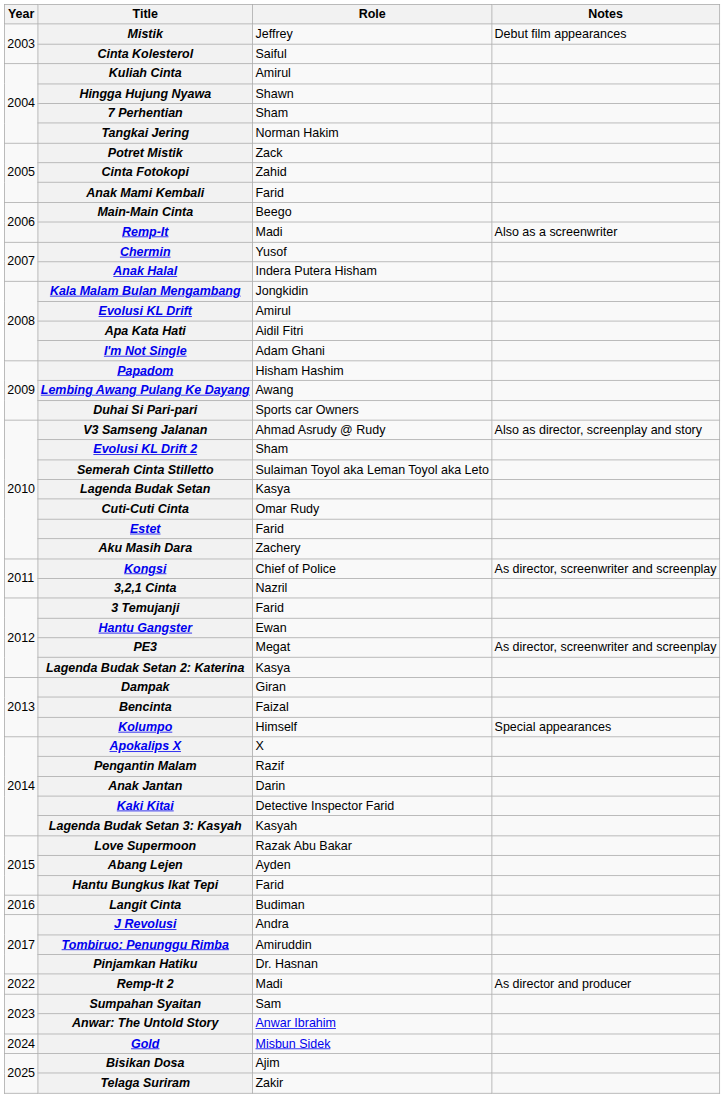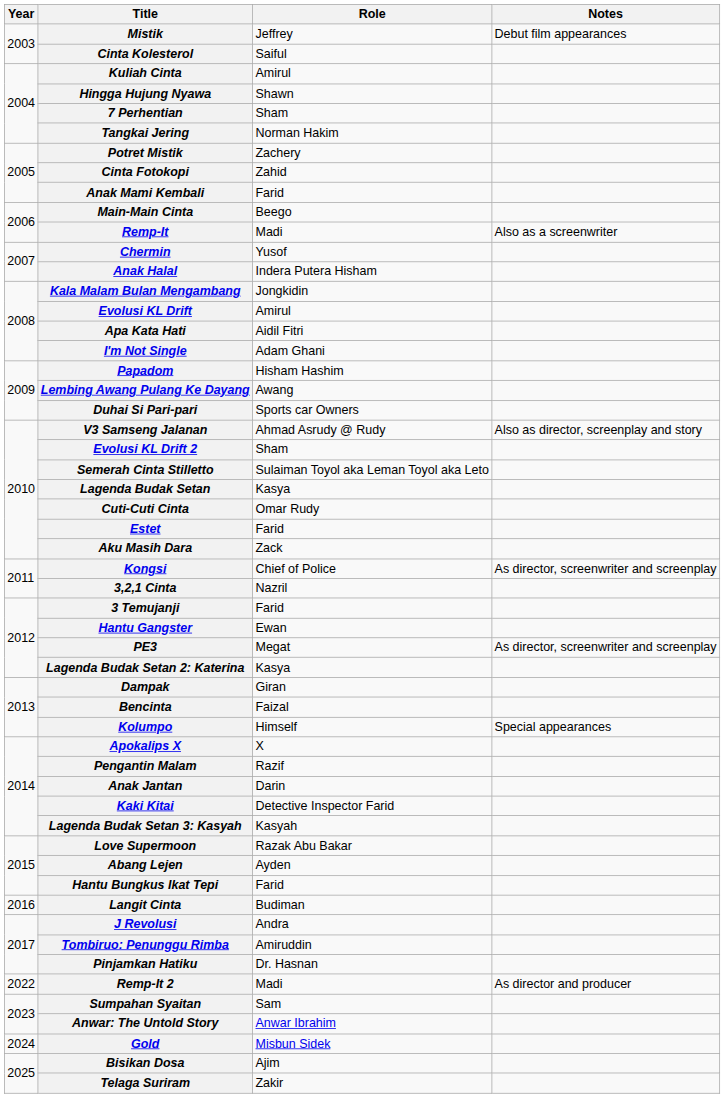 <table class="wikitable">
 <tr>
 <th>Year</th>
 <th>Title</th>
 <th>Role</th>
 <th>Notes</th>
 </tr>
 <tr>
 <td rowspan="2">2003</td>
 <th><em>Mistik</em></th>
 <td>Jeffrey</td>
 <td>Debut film appearances</td>
 </tr>
 <tr>
 <th><em>Cinta Kolesterol</em></th>
 <td>Saiful</td>
 <td></td>
 </tr>
 <tr>
 <td rowspan="4">2004</td>
 <th><em>Kuliah Cinta</em></th>
 <td>Amirul</td>
 <td></td>
 </tr>
 <tr>
 <th><em>Hingga Hujung Nyawa</em></th>
 <td>Shawn</td>
 <td></td>
 </tr>
 <tr>
 <th><em>7 Perhentian</em></th>
 <td>Sham</td>
 <td></td>
 </tr>
 <tr>
 <th><em>Tangkai Jering</em></th>
 <td>Norman Hakim</td>
 <td></td>
 </tr>
 <tr>
 <td rowspan="3">2005</td>
 <th><em>Potret Mistik</em></th>
-<td>Zack</td>
+<td>Zachery</td>
 <td></td>
 </tr>
 <tr>
 <th><em>Cinta Fotokopi</em></th>
 <td>Zahid</td>
 <td></td>
 </tr>
 <tr>
 <th><em>Anak Mami Kembali</em></th>
 <td>Farid</td>
 <td></td>
 </tr>
 <tr>
 <td rowspan="2">2006</td>
 <th><em>Main-Main Cinta</em></th>
 <td>Beego</td>
 <td></td>
 </tr>
 <tr>
 <th><em><a href='#'>Remp-It</a></em></th>
 <td>Madi</td>
 <td>Also as a screenwriter</td>
 </tr>
 <tr>
 <td rowspan="2">2007</td>
 <th><em><a href='#'>Chermin</a></em></th>
 <td>Yusof</td>
 <td></td>
 </tr>
 <tr>
 <th><em><a href='#'>Anak Halal</a></em></th>
 <td>Indera Putera Hisham</td>
 <td></td>
 </tr>
 <tr>
 <td rowspan="4">2008</td>
 <th><em><a href='#'>Kala Malam Bulan Mengambang</a></em></th>
 <td>Jongkidin</td>
 <td></td>
 </tr>
 <tr>
 <th><em><a href='#'>Evolusi KL Drift</a></em></th>
 <td>Amirul</td>
 <td></td>
 </tr>
 <tr>
 <th><em>Apa Kata Hati</em></th>
 <td>Aidil Fitri</td>
 <td></td>
 </tr>
 <tr>
 <th><em><a href='#'>I'm Not Single</a></em></th>
 <td>Adam Ghani</td>
 <td></td>
 </tr>
 <tr>
 <td rowspan="3">2009</td>
 <th><em><a href='#'>Papadom</a></em></th>
 <td>Hisham Hashim</td>
 <td></td>
 </tr>
 <tr>
 <th><em><a href='#'>Lembing Awang Pulang Ke Dayang</a></em></th>
 <td>Awang</td>
 <td></td>
 </tr>
 <tr>
 <th><em>Duhai Si Pari-pari</em></th>
 <td>Sports car Owners</td>
 <td></td>
 </tr>
 <tr>
 <td rowspan="7">2010</td>
 <th><em>V3 Samseng Jalanan</em></th>
 <td>Ahmad Asrudy @ Rudy</td>
 <td>Also as director, screenplay and story</td>
 </tr>
 <tr>
 <th><em><a href='#'>Evolusi KL Drift 2</a></em></th>
 <td>Sham</td>
 <td></td>
 </tr>
 <tr>
 <th><em>Semerah Cinta Stilletto</em></th>
 <td>Sulaiman Toyol aka Leman Toyol aka Leto</td>
 <td></td>
 </tr>
 <tr>
 <th><em>Lagenda Budak Setan</em></th>
 <td>Kasya</td>
 <td></td>
 </tr>
 <tr>
 <th><em>Cuti-Cuti Cinta</em></th>
 <td>Omar Rudy</td>
 <td></td>
 </tr>
 <tr>
 <th><em><a href='#'>Estet</a></em></th>
 <td>Farid</td>
 <td></td>
 </tr>
 <tr>
 <th><em>Aku Masih Dara</em></th>
-<td>Zachery</td>
+<td>Zack</td>
 <td></td>
 </tr>
 <tr>
 <td rowspan="2">2011</td>
 <th><em><a href='#'>Kongsi</a></em></th>
 <td>Chief of Police</td>
 <td>As director, screenwriter and screenplay</td>
 </tr>
 <tr>
 <th><em>3,2,1 Cinta</em></th>
 <td>Nazril</td>
 <td></td>
 </tr>
 <tr>
 <td rowspan="4">2012</td>
 <th><em>3 Temujanji</em></th>
 <td>Farid</td>
 <td></td>
 </tr>
 <tr>
 <th><em><a href='#'>Hantu Gangster</a></em></th>
 <td>Ewan</td>
 <td></td>
 </tr>
 <tr>
 <th><em>PE3 </em></th>
 <td>Megat</td>
 <td>As director, screenwriter and screenplay</td>
 </tr>
 <tr>
 <th><em>Lagenda Budak Setan 2: Katerina</em></th>
 <td>Kasya</td>
 <td></td>
 </tr>
 <tr>
 <td rowspan="3">2013</td>
 <th><em>Dampak</em></th>
 <td>Giran</td>
 <td></td>
 </tr>
 <tr>
 <th><em>Bencinta</em></th>
 <td>Faizal</td>
 <td></td>
 </tr>
 <tr>
 <th><em><a href='#'>Kolumpo</a></em></th>
 <td>Himself</td>
 <td>Special appearances</td>
 </tr>
 <tr>
 <td rowspan="5">2014</td>
 <th><em><a href='#'>Apokalips X</a></em></th>
 <td>X</td>
 <td></td>
 </tr>
 <tr>
 <th><em>Pengantin Malam</em></th>
 <td>Razif</td>
 <td></td>
 </tr>
 <tr>
 <th><em>Anak Jantan</em></th>
 <td>Darin</td>
 <td></td>
 </tr>
 <tr>
 <th><em><a href='#'>Kaki Kitai</a></em></th>
 <td>Detective Inspector Farid</td>
 <td></td>
 </tr>
 <tr>
 <th><em>Lagenda Budak Setan 3: Kasyah</em></th>
 <td>Kasyah</td>
 <td></td>
 </tr>
 <tr>
 <td rowspan="3">2015</td>
 <th><em>Love Supermoon</em></th>
 <td>Razak Abu Bakar</td>
 <td></td>
 </tr>
 <tr>
 <th><em>Abang Lejen</em></th>
 <td>Ayden</td>
 <td></td>
 </tr>
 <tr>
 <th><em>Hantu Bungkus Ikat Tepi</em></th>
 <td>Farid</td>
 <td></td>
 </tr>
 <tr>
 <td>2016</td>
 <th><em>Langit Cinta</em></th>
 <td>Budiman</td>
 <td></td>
 </tr>
 <tr>
 <td rowspan="3">2017</td>
 <th><em><a href='#'>J Revolusi</a></em></th>
 <td>Andra</td>
 <td></td>
 </tr>
 <tr>
 <th><em><a href='#'>Tombiruo: Penunggu Rimba</a></em></th>
 <td>Amiruddin</td>
 <td></td>
 </tr>
 <tr>
 <th><em>Pinjamkan Hatiku</em></th>
 <td>Dr. Hasnan</td>
 <td></td>
 </tr>
 <tr>
 <td>2022</td>
 <th><em>Remp-It 2</em></th>
 <td>Madi</td>
 <td>As director and producer</td>
 </tr>
 <tr>
 <td rowspan="2">2023</td>
 <th><em>Sumpahan Syaitan</em></th>
 <td>Sam</td>
 <td></td>
 </tr>
 <tr>
 <th><em>Anwar: The Untold Story</em></th>
 <td><a href='#'>Anwar Ibrahim</a></td>
 <td></td>
 </tr>
 <tr>
 <td>2024</td>
 <th><em><a href='#'>Gold</a></em></th>
 <td><a href='#'>Misbun Sidek</a></td>
 <td></td>
 </tr>
 <tr>
 <td rowspan="2">2025</td>
 <th><em>Bisikan Dosa</em></th>
 <td>Ajim</td>
 <td></td>
 </tr>
 <tr>
 <th><em>Telaga Suriram</em></th>
 <td>Zakir</td>
 <td></td>
 </tr>
 </table>
